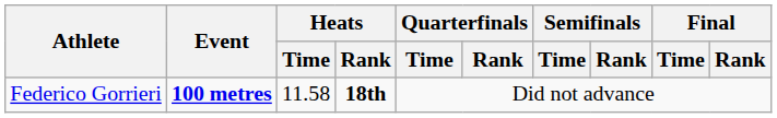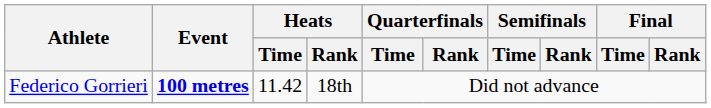 <table class=wikitable style="font-size:90%;">
 <tr>
 <th rowspan="2">Athlete</th>
 <th rowspan="2">Event</th>
 <th colspan="2">Heats</th>
 <th colspan="2">Quarterfinals</th>
 <th colspan="2">Semifinals</th>
 <th colspan="2">Final</th>
 </tr>
 <tr>
 <th>Time</th>
 <th>Rank</th>
 <th>Time</th>
 <th>Rank</th>
 <th>Time</th>
 <th>Rank</th>
 <th>Time</th>
 <th>Rank</th>
 </tr>
 <tr style=text-align:center>
 <td style=text-align:left><a href='#'>Federico Gorrieri</a></td>
 <td style=text-align:left><strong><a href='#'>100 metres</a></strong></td>
-<td>11.58</td>
-<td><strong>18th</strong></td>
+<td>11.42</td>
+<td>18th</td>
 <td colspan="6" align=center>Did not advance</td>
 </tr>
 </table>
